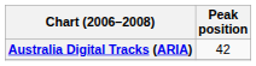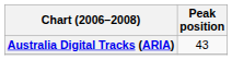 <table class="wikitable sortable plainrowheaders">
 <tr>
 <th>Chart (2006–2008)</th>
 <th>Peak<br>position</th>
 </tr>
 <tr>
 <th scope="row"><a href='#'>Australia Digital Tracks</a> (<a href='#'>ARIA</a>)</th>
-<td align="center">42</td>
+<td align="center">43</td>
 </tr>
 <tr>
 </tr>
 <tr>
 </tr>
 <tr>
 </tr>
 <tr>
 </tr>
 <tr>
 </tr>
 <tr>
 </tr>
 </table>
